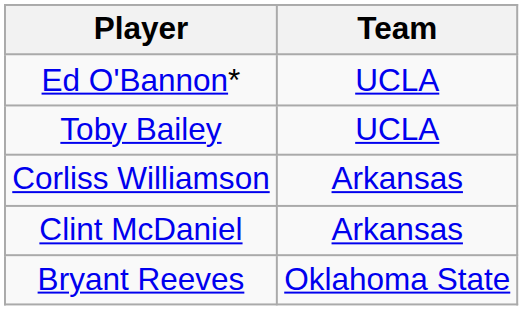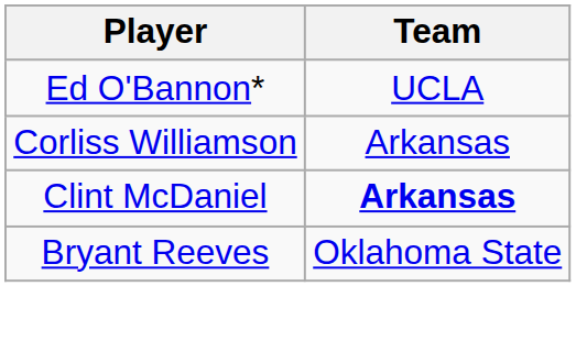 <table class="wikitable sortable" style="text-align:center;">
 <tr>
 <th scope="col">Player</th>
 <th scope="col">Team</th>
 </tr>
 <tr>
 <td><a href='#'>Ed O'Bannon</a>*</td>
 <td><a href='#'>UCLA</a></td>
 </tr>
 <tr>
-<td><a href='#'>Toby Bailey</a></td>
-<td><a href='#'>UCLA</a></td>
-</tr>
-<tr>
 <td><a href='#'>Corliss Williamson</a></td>
 <td><a href='#'>Arkansas</a></td>
 </tr>
 <tr>
 <td><a href='#'>Clint McDaniel</a></td>
-<td><a href='#'>Arkansas</a></td>
+<td><strong><a href='#'>Arkansas</a></strong></td>
 </tr>
 <tr>
 <td><a href='#'>Bryant Reeves</a></td>
 <td><a href='#'>Oklahoma State</a></td>
 </tr>
 </table>
